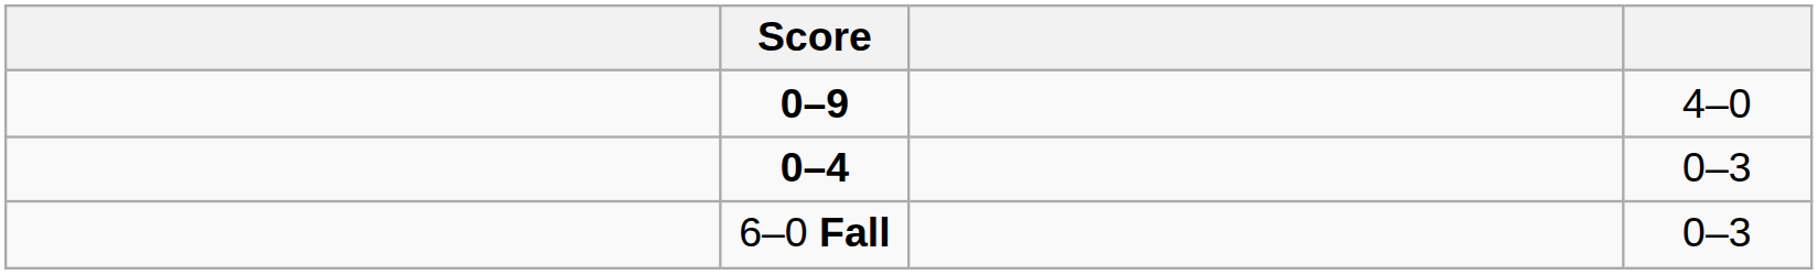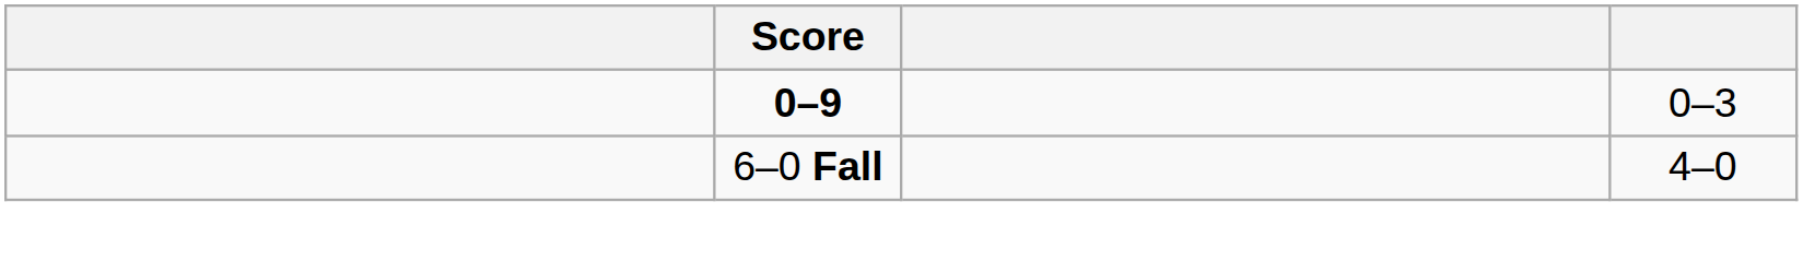 <table class="wikitable" style="text-align: center; ">
 <tr>
 <th align="right" width="270"></th>
 <th width="65">Score</th>
 <th align="left" width="270"></th>
 <th width="65"></th>
 </tr>
 <tr>
 <td align="left"></td>
 <td><strong>0–9</strong></td>
 <td align="left"><strong></strong></td>
-<td>4–0 <strong></strong></td>
-</tr>
-<tr>
-<td align="left"></td>
-<td><strong>0–4</strong></td>
-<td align="left"><strong></strong></td>
 <td>0–3 <strong></strong></td>
 </tr>
 <tr>
 <td align="left"><strong></strong></td>
 <td>6–0 <strong>Fall</strong></td>
 <td align="left"></td>
-<td>0–3 <strong></strong></td>
+<td>4–0 <strong></strong></td>
 </tr>
 </table>
